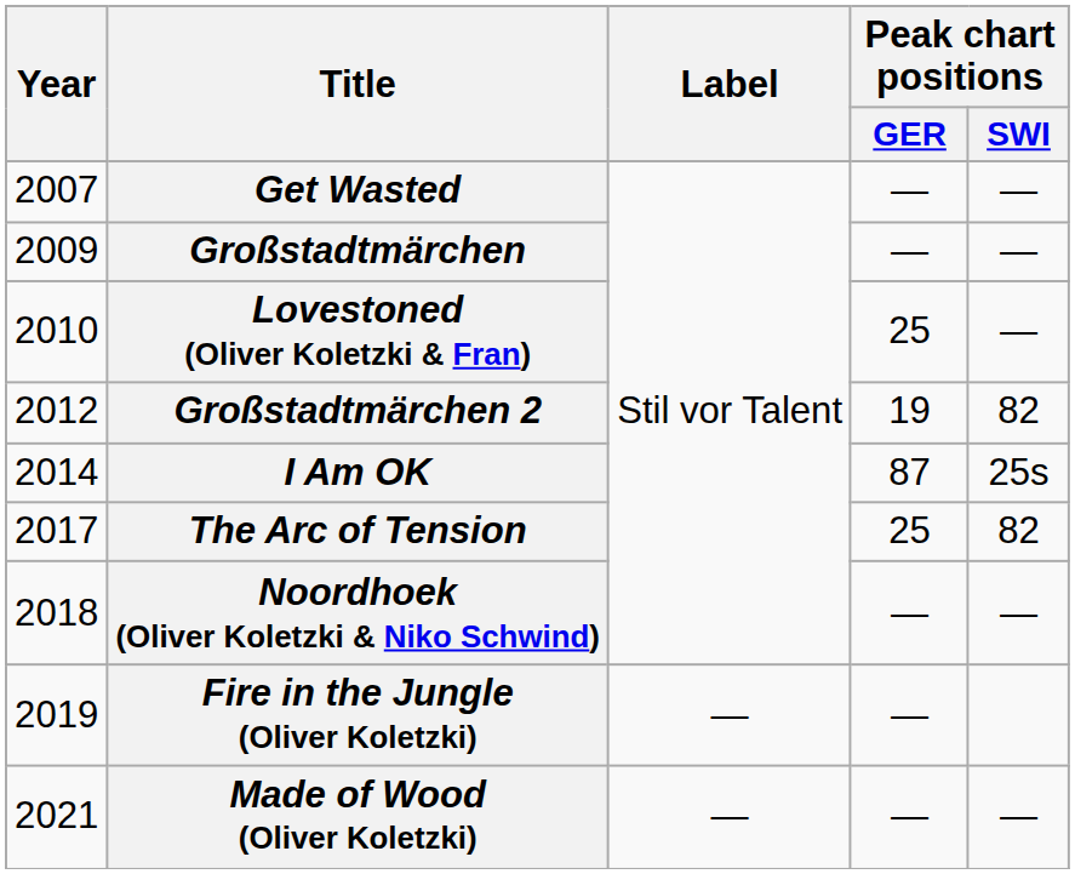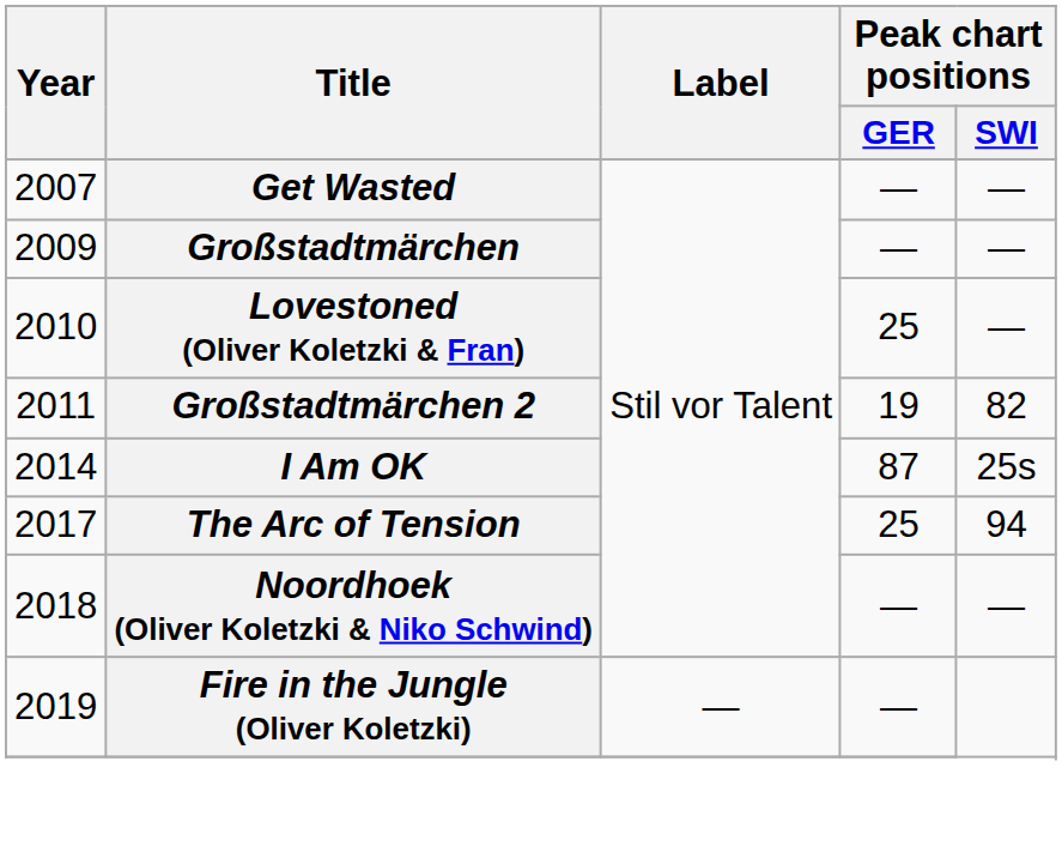 <table class="wikitable plainrowheaders" style="text-align:center;">
 <tr>
 <th scope="col" rowspan="2">Year</th>
 <th scope="col" rowspan="2">Title</th>
 <th scope="col" rowspan="2">Label</th>
 <th scope="col" colspan="2">Peak chart positions</th>
 </tr>
 <tr>
 <th scope="col" style="width:3em;font-size:90%;"><a href='#'>GER</a><br></th>
 <th scope="col" style="width:2.5em;font-size:90%;"><a href='#'>SWI</a><br></th>
 </tr>
 <tr>
 <td>2007</td>
 <th scope="row"><em>Get Wasted</em></th>
 <td rowspan="7">Stil vor Talent</td>
 <td>—</td>
 <td>—</td>
 </tr>
 <tr>
 <td>2009</td>
 <th scope="row"><em>Großstadtmärchen</em></th>
 <td>—</td>
 <td>—</td>
 </tr>
 <tr>
 <td>2010</td>
 <th scope="row"><em>Lovestoned</em> <br><small>(Oliver Koletzki & <a href='#'>Fran</a>)</small></th>
 <td>25</td>
 <td>—</td>
 </tr>
 <tr>
-<td>2012</td>
+<td>2011</td>
 <th scope="row"><em>Großstadtmärchen 2</em></th>
 <td>19</td>
 <td>82</td>
 </tr>
 <tr>
 <td>2014</td>
 <th scope="row"><em>I Am OK</em></th>
 <td>87</td>
 <td>25s</td>
 </tr>
 <tr>
 <td>2017</td>
 <th scope="row"><em>The Arc of Tension</em></th>
 <td>25</td>
-<td>82</td>
+<td>94</td>
 </tr>
 <tr>
 <td>2018</td>
 <th scope="row"><em>Noordhoek</em> <br><small>(Oliver Koletzki & <a href='#'>Niko Schwind</a>)</small></th>
 <td>—</td>
 <td>—</td>
 </tr>
 <tr>
 <td>2019</td>
 <th scope="row"><em>Fire in the Jungle</em> <br><small>(Oliver Koletzki)</small></th>
 <td>—</td>
 <td>—</td>
 </tr>
 <tr>
-<td>2021</td>
-<th scope="row"><em>Made of Wood</em> <br><small>(Oliver Koletzki)</small></th>
-<td>—</td>
-<td>—</td>
-<td>—</td>
-</tr>
-<tr>
 </tr>
 </table>
